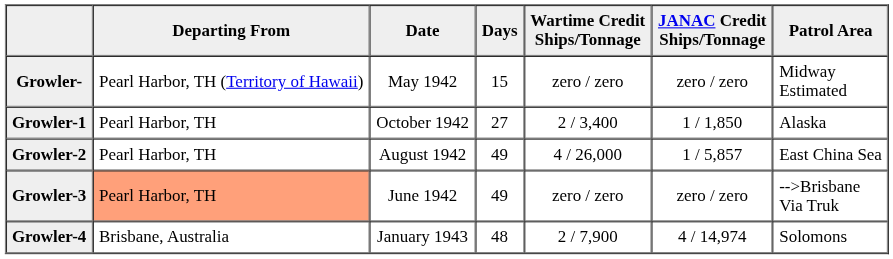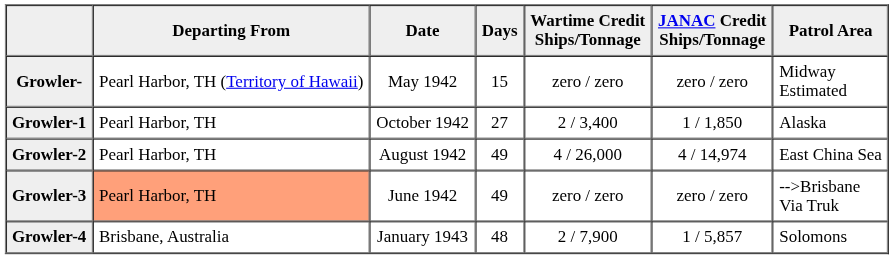 <table border="1" cellpadding="5" cellspacing="0" align="center">
 <tr>
 <th scope="col" style="background:#efefef;"> </th>
 <th scope="col" style="background:#efefef;">Departing From</th>
 <th scope="col" style="background:#efefef;">Date</th>
 <th scope="col" style="background:#efefef;">Days</th>
 <th scope="col" style="background:#efefef;">Wartime Credit<br>Ships/Tonnage</th>
 <th scope="col" style="background:#efefef;"><a href='#'>JANAC</a> Credit<br>Ships/Tonnage</th>
 <th scope="col" style="background:#efefef;">Patrol Area</th>
 </tr>
 <tr>
 <th scope="row" style="background:#efefef;">Growler-</th>
 <td align=left>Pearl Harbor, TH (<a href='#'>Territory of Hawaii</a>)</td>
 <td align=center>May 1942</td>
 <td align=center>15</td>
 <td align=center>zero / zero</td>
 <td align=center>zero / zero</td>
 <td align=left>Midway<br>Estimated</td>
 </tr>
 <tr>
 <th scope="row" style="background:#efefef;">Growler-1</th>
 <td align=left>Pearl Harbor, TH</td>
 <td align=center>October 1942</td>
 <td align=center>27</td>
 <td align=center>2 / 3,400</td>
 <td align=center>1 / 1,850</td>
 <td align=left>Alaska</td>
 </tr>
 <tr>
 <th scope="row" style="background:#efefef;">Growler-2</th>
 <td align=left>Pearl Harbor, TH</td>
 <td align=center>August 1942</td>
 <td align=center>49</td>
 <td align=center>4 / 26,000</td>
-<td align=center>1 / 5,857</td>
+<td align=center>4 / 14,974</td>
 <td align=left>East China Sea</td>
 </tr>
 <tr>
 <th scope="row" style="background:#efefef;">Growler-3</th>
 <td align=left style="background: lightsalmon;">Pearl Harbor, TH</td>
 <td align=center>June 1942</td>
 <td align=center>49</td>
 <td align=center>zero / zero</td>
 <td align=center>zero / zero</td>
 <td align=left>-->Brisbane<br>Via Truk</td>
 </tr>
 <tr>
 <th scope="row" style="background:#efefef;">Growler-4</th>
 <td align=left>Brisbane, Australia</td>
 <td align=center>January 1943</td>
 <td align=center>48</td>
 <td align=center>2 / 7,900</td>
-<td align=center>4 / 14,974</td>
+<td align=center>1 / 5,857</td>
 <td align=left>Solomons</td>
 </tr>
 </table>
